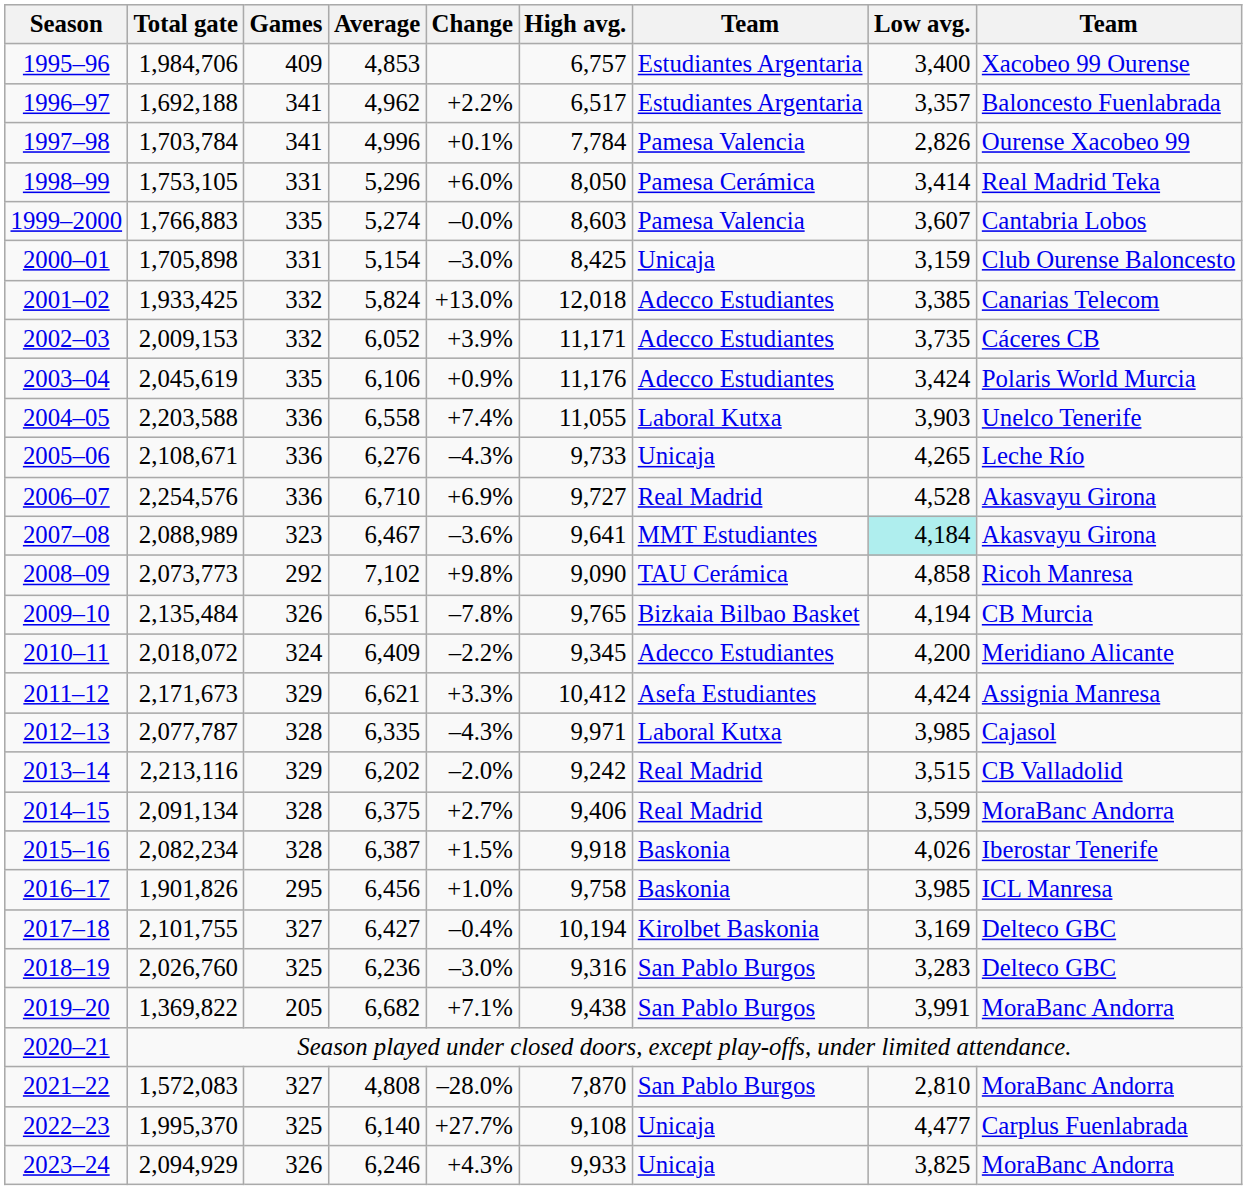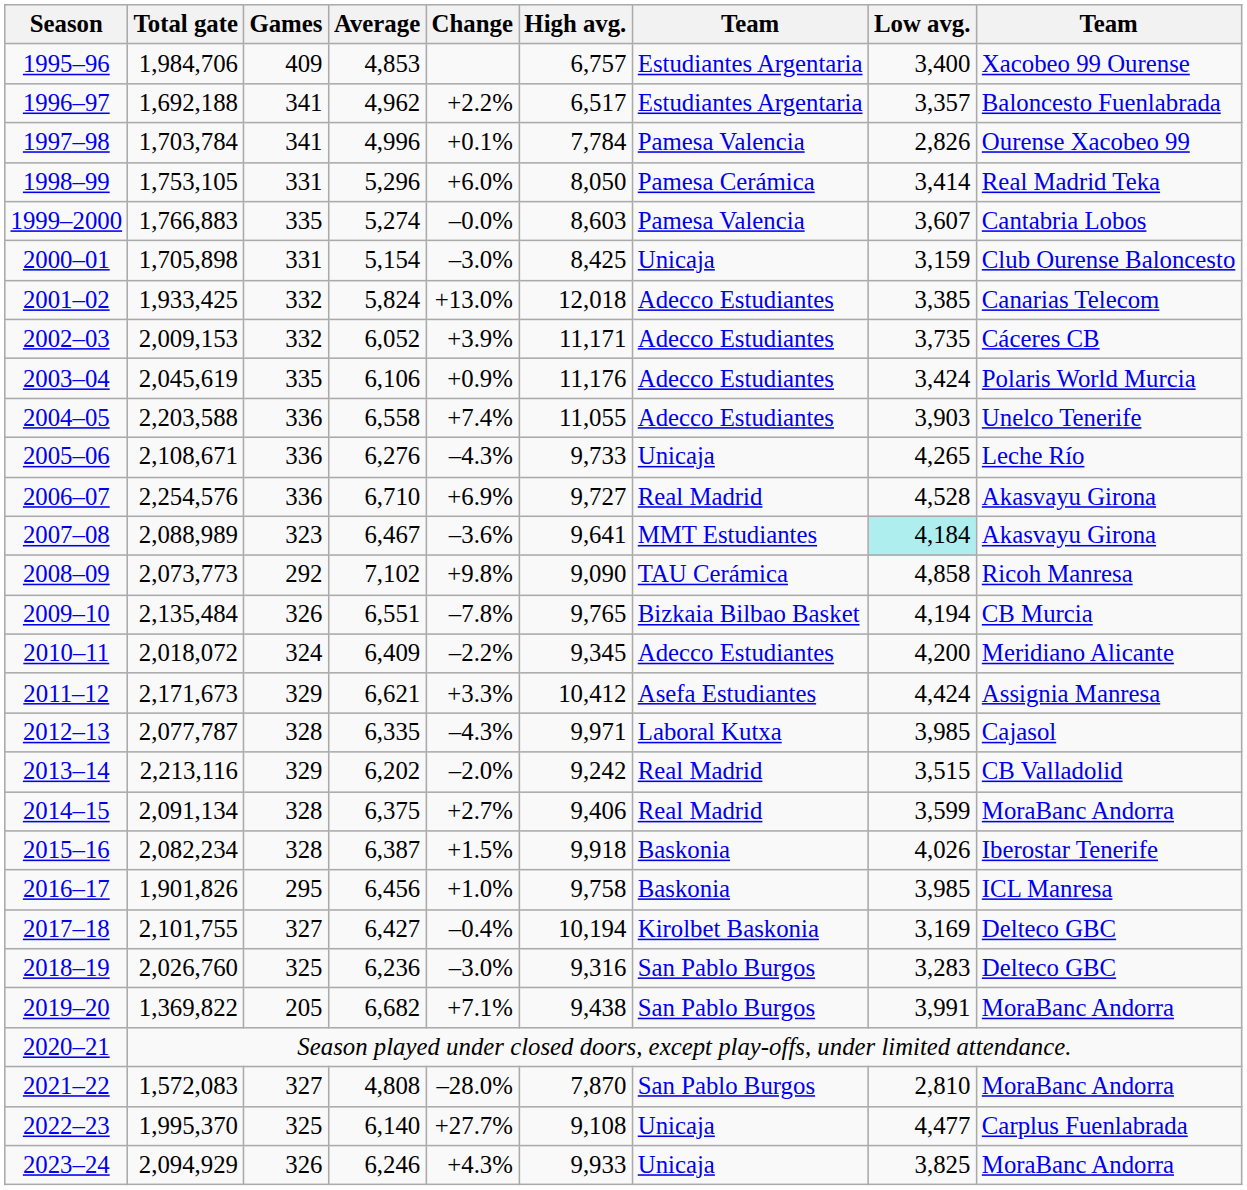 <table class="wikitable sortable">
 <tr>
 <th>Season</th>
 <th>Total gate</th>
 <th>Games</th>
 <th>Average</th>
 <th>Change</th>
 <th>High avg.</th>
 <th>Team</th>
 <th>Low avg.</th>
 <th>Team</th>
 </tr>
 <tr>
 <td align=center><a href='#'>1995–96</a></td>
 <td align=right>1,984,706</td>
 <td align=right>409</td>
 <td align=right>4,853</td>
 <td align=right></td>
 <td align=right>6,757</td>
 <td><a href='#'>Estudiantes Argentaria</a></td>
 <td align=right>3,400</td>
 <td><a href='#'>Xacobeo 99 Ourense</a></td>
 </tr>
 <tr>
 <td align=center><a href='#'>1996–97</a></td>
 <td align=right>1,692,188</td>
 <td align=right>341</td>
 <td align=right>4,962</td>
 <td align=right>+2.2%</td>
 <td align=right>6,517</td>
 <td><a href='#'>Estudiantes Argentaria</a></td>
 <td align=right>3,357</td>
 <td><a href='#'>Baloncesto Fuenlabrada</a></td>
 </tr>
 <tr>
 <td align=center><a href='#'>1997–98</a></td>
 <td align=right>1,703,784</td>
 <td align=right>341</td>
 <td align=right>4,996</td>
 <td align=right>+0.1%</td>
 <td align=right>7,784</td>
 <td><a href='#'>Pamesa Valencia</a></td>
 <td align=right>2,826</td>
 <td><a href='#'>Ourense Xacobeo 99</a></td>
 </tr>
 <tr>
 <td align=center><a href='#'>1998–99</a></td>
 <td align=right>1,753,105</td>
 <td align=right>331</td>
 <td align=right>5,296</td>
 <td align=right>+6.0%</td>
 <td align=right>8,050</td>
 <td><a href='#'>Pamesa Cerámica</a></td>
 <td align=right>3,414</td>
 <td><a href='#'>Real Madrid Teka</a></td>
 </tr>
 <tr>
 <td align=center><a href='#'>1999–2000</a></td>
 <td align=right>1,766,883</td>
 <td align=right>335</td>
 <td align=right>5,274</td>
 <td align=right>–0.0%</td>
 <td align=right>8,603</td>
 <td><a href='#'>Pamesa Valencia</a></td>
 <td align=right>3,607</td>
 <td><a href='#'>Cantabria Lobos</a></td>
 </tr>
 <tr>
 <td align=center><a href='#'>2000–01</a></td>
 <td align=right>1,705,898</td>
 <td align=right>331</td>
 <td align=right>5,154</td>
 <td align=right>–3.0%</td>
 <td align=right>8,425</td>
 <td><a href='#'>Unicaja</a></td>
 <td align=right>3,159</td>
 <td><a href='#'>Club Ourense Baloncesto</a></td>
 </tr>
 <tr>
 <td align=center><a href='#'>2001–02</a></td>
 <td align=right>1,933,425</td>
 <td align=right>332</td>
 <td align=right>5,824</td>
 <td align=right>+13.0%</td>
 <td align=right>12,018</td>
 <td><a href='#'>Adecco Estudiantes</a></td>
 <td align=right>3,385</td>
 <td><a href='#'>Canarias Telecom</a></td>
 </tr>
 <tr>
 <td align=center><a href='#'>2002–03</a></td>
 <td align=right>2,009,153</td>
 <td align=right>332</td>
 <td align=right>6,052</td>
 <td align=right>+3.9%</td>
 <td align=right>11,171</td>
 <td><a href='#'>Adecco Estudiantes</a></td>
 <td align=right>3,735</td>
 <td><a href='#'>Cáceres CB</a></td>
 </tr>
 <tr>
 <td align=center><a href='#'>2003–04</a></td>
 <td align=right>2,045,619</td>
 <td align=right>335</td>
 <td align=right>6,106</td>
 <td align=right>+0.9%</td>
 <td align=right>11,176</td>
 <td><a href='#'>Adecco Estudiantes</a></td>
 <td align=right>3,424</td>
 <td><a href='#'>Polaris World Murcia</a></td>
 </tr>
 <tr>
 <td align=center><a href='#'>2004–05</a></td>
 <td align=right>2,203,588</td>
 <td align=right>336</td>
 <td align=right>6,558</td>
 <td align=right>+7.4%</td>
 <td align=right>11,055</td>
-<td><a href='#'>Laboral Kutxa</a></td>
+<td><a href='#'>Adecco Estudiantes</a></td>
 <td align=right>3,903</td>
 <td><a href='#'>Unelco Tenerife</a></td>
 </tr>
 <tr>
 <td align=center><a href='#'>2005–06</a></td>
 <td align=right>2,108,671</td>
 <td align=right>336</td>
 <td align=right>6,276</td>
 <td align=right>–4.3%</td>
 <td align=right>9,733</td>
 <td><a href='#'>Unicaja</a></td>
 <td align=right>4,265</td>
 <td><a href='#'>Leche Río</a></td>
 </tr>
 <tr>
 <td align=center><a href='#'>2006–07</a></td>
 <td align=right>2,254,576</td>
 <td align=right>336</td>
 <td align=right>6,710</td>
 <td align=right>+6.9%</td>
 <td align=right>9,727</td>
 <td><a href='#'>Real Madrid</a></td>
 <td align=right>4,528</td>
 <td><a href='#'>Akasvayu Girona</a></td>
 </tr>
 <tr>
 <td align=center><a href='#'>2007–08</a></td>
 <td align=right>2,088,989</td>
 <td align=right>323</td>
 <td align=right>6,467</td>
 <td align=right>–3.6%</td>
 <td align=right>9,641</td>
 <td><a href='#'>MMT Estudiantes</a></td>
 <td align=right style="background: paleturquoise;">4,184</td>
 <td><a href='#'>Akasvayu Girona</a></td>
 </tr>
 <tr>
 <td align=center><a href='#'>2008–09</a></td>
 <td align=right>2,073,773</td>
 <td align=right>292</td>
 <td align=right>7,102</td>
 <td align=right>+9.8%</td>
 <td align=right>9,090</td>
 <td><a href='#'>TAU Cerámica</a></td>
 <td align=right>4,858</td>
 <td><a href='#'>Ricoh Manresa</a></td>
 </tr>
 <tr>
 <td align=center><a href='#'>2009–10</a></td>
 <td align=right>2,135,484</td>
 <td align=right>326</td>
 <td align=right>6,551</td>
 <td align=right>–7.8%</td>
 <td align=right>9,765</td>
 <td><a href='#'>Bizkaia Bilbao Basket</a></td>
 <td align=right>4,194</td>
 <td><a href='#'>CB Murcia</a></td>
 </tr>
 <tr>
 <td align=center><a href='#'>2010–11</a></td>
 <td align=right>2,018,072</td>
 <td align=right>324</td>
 <td align=right>6,409</td>
 <td align=right>–2.2%</td>
 <td align=right>9,345</td>
 <td><a href='#'>Adecco Estudiantes</a></td>
 <td align=right>4,200</td>
 <td><a href='#'>Meridiano Alicante</a></td>
 </tr>
 <tr>
 <td align=center><a href='#'>2011–12</a></td>
 <td align=right>2,171,673</td>
 <td align=right>329</td>
 <td align=right>6,621</td>
 <td align=right>+3.3%</td>
 <td align=right>10,412</td>
 <td><a href='#'>Asefa Estudiantes</a></td>
 <td align=right>4,424</td>
 <td><a href='#'>Assignia Manresa</a></td>
 </tr>
 <tr>
 <td align=center><a href='#'>2012–13</a></td>
 <td align=right>2,077,787</td>
 <td align=right>328</td>
 <td align=right>6,335</td>
 <td align=right>–4.3%</td>
 <td align=right>9,971</td>
 <td><a href='#'>Laboral Kutxa</a></td>
 <td align=right>3,985</td>
 <td><a href='#'>Cajasol</a></td>
 </tr>
 <tr>
 <td align=center><a href='#'>2013–14</a></td>
 <td align=right>2,213,116</td>
 <td align=right>329</td>
 <td align=right>6,202</td>
 <td align=right>–2.0%</td>
 <td align=right>9,242</td>
 <td><a href='#'>Real Madrid</a></td>
 <td align=right>3,515</td>
 <td><a href='#'>CB Valladolid</a></td>
 </tr>
 <tr>
 <td align=center><a href='#'>2014–15</a></td>
 <td align=right>2,091,134</td>
 <td align=right>328</td>
 <td align=right>6,375</td>
 <td align=right>+2.7%</td>
 <td align=right>9,406</td>
 <td><a href='#'>Real Madrid</a></td>
 <td align=right>3,599</td>
 <td><a href='#'>MoraBanc Andorra</a></td>
 </tr>
 <tr>
 <td align=center><a href='#'>2015–16</a></td>
 <td align=right>2,082,234</td>
 <td align=right>328</td>
 <td align=right>6,387</td>
 <td align=right>+1.5%</td>
 <td align=right>9,918</td>
 <td><a href='#'>Baskonia</a></td>
 <td align=right>4,026</td>
 <td><a href='#'>Iberostar Tenerife</a></td>
 </tr>
 <tr>
 <td align=center><a href='#'>2016–17</a></td>
 <td align=right>1,901,826</td>
 <td align=right>295</td>
 <td align=right>6,456</td>
 <td align=right>+1.0%</td>
 <td align=right>9,758</td>
 <td><a href='#'>Baskonia</a></td>
 <td align=right>3,985</td>
 <td><a href='#'>ICL Manresa</a></td>
 </tr>
 <tr>
 <td align=center><a href='#'>2017–18</a></td>
 <td align=right>2,101,755</td>
 <td align=right>327</td>
 <td align=right>6,427</td>
 <td align=right>–0.4%</td>
 <td align=right>10,194</td>
 <td><a href='#'>Kirolbet Baskonia</a></td>
 <td align=right>3,169</td>
 <td><a href='#'>Delteco GBC</a></td>
 </tr>
 <tr>
 <td align=center><a href='#'>2018–19</a></td>
 <td align=right>2,026,760</td>
 <td align=right>325</td>
 <td align=right>6,236</td>
 <td align=right>–3.0%</td>
 <td align=right>9,316</td>
 <td><a href='#'>San Pablo Burgos</a></td>
 <td align=right>3,283</td>
 <td><a href='#'>Delteco GBC</a></td>
 </tr>
 <tr>
 <td align=center><a href='#'>2019–20</a></td>
 <td align=right>1,369,822</td>
 <td align=right>205</td>
 <td align=right>6,682</td>
 <td align=right>+7.1%</td>
 <td align=right>9,438</td>
 <td><a href='#'>San Pablo Burgos</a></td>
 <td align=right>3,991</td>
 <td><a href='#'>MoraBanc Andorra</a></td>
 </tr>
 <tr>
 <td align=center><a href='#'>2020–21</a></td>
 <td colspan=8 align=center><em>Season played under closed doors, except play-offs, under limited attendance.</em></td>
 </tr>
 <tr>
 <td align=center><a href='#'>2021–22</a></td>
 <td align=right>1,572,083</td>
 <td align=right>327</td>
 <td align=right>4,808</td>
 <td align=right>–28.0%</td>
 <td align=right>7,870</td>
 <td><a href='#'>San Pablo Burgos</a></td>
 <td align=right>2,810</td>
 <td><a href='#'>MoraBanc Andorra</a></td>
 </tr>
 <tr>
 <td align=center><a href='#'>2022–23</a></td>
 <td align=right>1,995,370</td>
 <td align=right>325</td>
 <td align=right>6,140</td>
 <td align=right>+27.7%</td>
 <td align=right>9,108</td>
 <td><a href='#'>Unicaja</a></td>
 <td align=right>4,477</td>
 <td><a href='#'>Carplus Fuenlabrada</a></td>
 </tr>
 <tr>
 <td align=center><a href='#'>2023–24</a></td>
 <td align=right>2,094,929</td>
 <td align=right>326</td>
 <td align=right>6,246</td>
 <td align=right>+4.3%</td>
 <td align=right>9,933</td>
 <td><a href='#'>Unicaja</a></td>
 <td align=right>3,825</td>
 <td><a href='#'>MoraBanc Andorra</a></td>
 </tr>
 </table>
